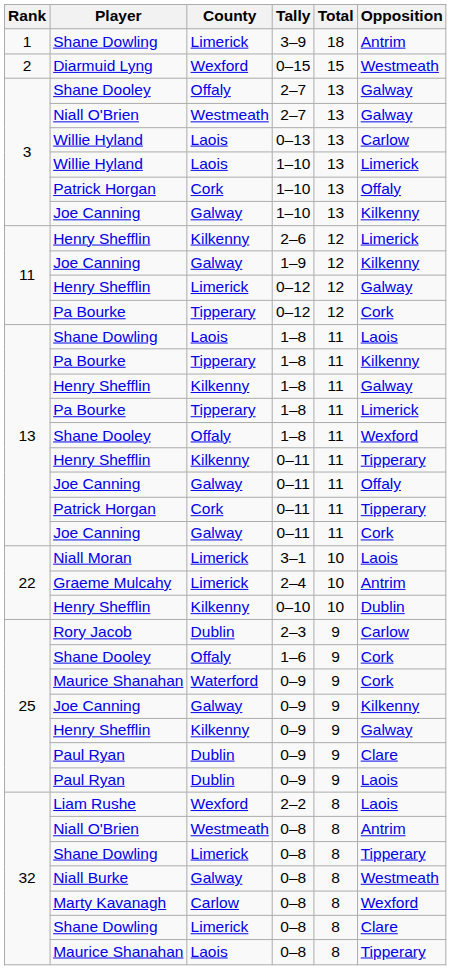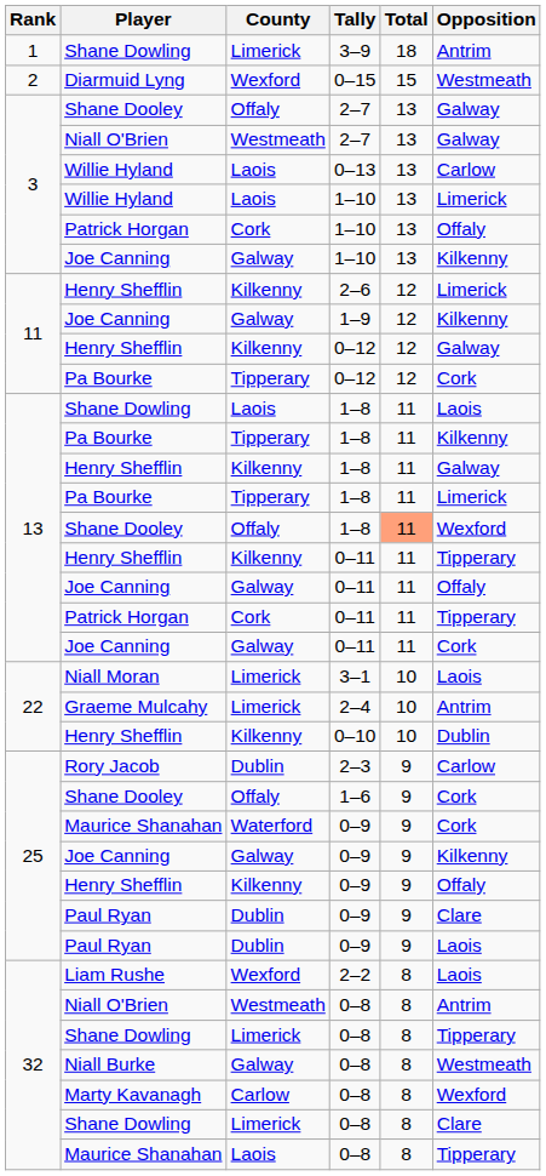 <table class="wikitable">
 <tr>
 <th>Rank</th>
 <th>Player</th>
 <th>County</th>
 <th>Tally</th>
 <th>Total</th>
 <th>Opposition</th>
 </tr>
 <tr>
 <td rowspan=1 align=center>1</td>
 <td><a href='#'>Shane Dowling</a></td>
 <td><a href='#'>Limerick</a></td>
 <td align=center>3–9</td>
 <td align=center>18</td>
 <td><a href='#'>Antrim</a></td>
 </tr>
 <tr>
 <td rowspan=1 align=center>2</td>
 <td><a href='#'>Diarmuid Lyng</a></td>
 <td><a href='#'>Wexford</a></td>
 <td align=center>0–15</td>
 <td align=center>15</td>
 <td><a href='#'>Westmeath</a></td>
 </tr>
 <tr>
 <td rowspan=6 align=center>3</td>
 <td><a href='#'>Shane Dooley</a></td>
 <td><a href='#'>Offaly</a></td>
 <td align=center>2–7</td>
 <td align=center>13</td>
 <td><a href='#'>Galway</a></td>
 </tr>
 <tr>
 <td><a href='#'>Niall O'Brien</a></td>
 <td><a href='#'>Westmeath</a></td>
 <td align=center>2–7</td>
 <td align=center>13</td>
 <td><a href='#'>Galway</a></td>
 </tr>
 <tr>
 <td><a href='#'>Willie Hyland</a></td>
 <td><a href='#'>Laois</a></td>
 <td align=center>0–13</td>
 <td align=center>13</td>
 <td><a href='#'>Carlow</a></td>
 </tr>
 <tr>
 <td><a href='#'>Willie Hyland</a></td>
 <td><a href='#'>Laois</a></td>
 <td align=center>1–10</td>
 <td align=center>13</td>
 <td><a href='#'>Limerick</a></td>
 </tr>
 <tr>
 <td><a href='#'>Patrick Horgan</a></td>
 <td><a href='#'>Cork</a></td>
 <td align=center>1–10</td>
 <td align=center>13</td>
 <td><a href='#'>Offaly</a></td>
 </tr>
 <tr>
 <td><a href='#'>Joe Canning</a></td>
 <td><a href='#'>Galway</a></td>
 <td align=center>1–10</td>
 <td align=center>13</td>
 <td><a href='#'>Kilkenny</a></td>
 </tr>
 <tr>
 <td rowspan=4 align=center>11</td>
 <td><a href='#'>Henry Shefflin</a></td>
 <td><a href='#'>Kilkenny</a></td>
 <td align=center>2–6</td>
 <td align=center>12</td>
 <td><a href='#'>Limerick</a></td>
 </tr>
 <tr>
 <td><a href='#'>Joe Canning</a></td>
 <td><a href='#'>Galway</a></td>
 <td align=center>1–9</td>
 <td align=center>12</td>
 <td><a href='#'>Kilkenny</a></td>
 </tr>
 <tr>
 <td><a href='#'>Henry Shefflin</a></td>
-<td><a href='#'>Limerick</a></td>
+<td><a href='#'>Kilkenny</a></td>
 <td align=center>0–12</td>
 <td align=center>12</td>
 <td><a href='#'>Galway</a></td>
 </tr>
 <tr>
 <td><a href='#'>Pa Bourke</a></td>
 <td><a href='#'>Tipperary</a></td>
 <td align=center>0–12</td>
 <td align=center>12</td>
 <td><a href='#'>Cork</a></td>
 </tr>
 <tr>
 <td rowspan=9 align=center>13</td>
 <td><a href='#'>Shane Dowling</a></td>
 <td><a href='#'>Laois</a></td>
 <td align=center>1–8</td>
 <td align=center>11</td>
 <td><a href='#'>Laois</a></td>
 </tr>
 <tr>
 <td><a href='#'>Pa Bourke</a></td>
 <td><a href='#'>Tipperary</a></td>
 <td align=center>1–8</td>
 <td align=center>11</td>
 <td><a href='#'>Kilkenny</a></td>
 </tr>
 <tr>
 <td><a href='#'>Henry Shefflin</a></td>
 <td><a href='#'>Kilkenny</a></td>
 <td align=center>1–8</td>
 <td align=center>11</td>
 <td><a href='#'>Galway</a></td>
 </tr>
 <tr>
 <td><a href='#'>Pa Bourke</a></td>
 <td><a href='#'>Tipperary</a></td>
 <td align=center>1–8</td>
 <td align=center>11</td>
 <td><a href='#'>Limerick</a></td>
 </tr>
 <tr>
 <td><a href='#'>Shane Dooley</a></td>
 <td><a href='#'>Offaly</a></td>
 <td align=center>1–8</td>
-<td align=center>11</td>
+<td align=center style="background: lightsalmon;">11</td>
 <td><a href='#'>Wexford</a></td>
 </tr>
 <tr>
 <td><a href='#'>Henry Shefflin</a></td>
 <td><a href='#'>Kilkenny</a></td>
 <td align=center>0–11</td>
 <td align=center>11</td>
 <td><a href='#'>Tipperary</a></td>
 </tr>
 <tr>
 <td><a href='#'>Joe Canning</a></td>
 <td><a href='#'>Galway</a></td>
 <td align=center>0–11</td>
 <td align=center>11</td>
 <td><a href='#'>Offaly</a></td>
 </tr>
 <tr>
 <td><a href='#'>Patrick Horgan</a></td>
 <td><a href='#'>Cork</a></td>
 <td align=center>0–11</td>
 <td align=center>11</td>
 <td><a href='#'>Tipperary</a></td>
 </tr>
 <tr>
 <td><a href='#'>Joe Canning</a></td>
 <td><a href='#'>Galway</a></td>
 <td align=center>0–11</td>
 <td align=center>11</td>
 <td><a href='#'>Cork</a></td>
 </tr>
 <tr>
 <td rowspan=3 align=center>22</td>
 <td><a href='#'>Niall Moran</a></td>
 <td><a href='#'>Limerick</a></td>
 <td align=center>3–1</td>
 <td align=center>10</td>
 <td><a href='#'>Laois</a></td>
 </tr>
 <tr>
 <td><a href='#'>Graeme Mulcahy</a></td>
 <td><a href='#'>Limerick</a></td>
 <td align=center>2–4</td>
 <td align=center>10</td>
 <td><a href='#'>Antrim</a></td>
 </tr>
 <tr>
 <td><a href='#'>Henry Shefflin</a></td>
 <td><a href='#'>Kilkenny</a></td>
 <td align=center>0–10</td>
 <td align=center>10</td>
 <td><a href='#'>Dublin</a></td>
 </tr>
 <tr>
 <td rowspan=7 align=center>25</td>
 <td><a href='#'>Rory Jacob</a></td>
 <td><a href='#'>Dublin</a></td>
 <td align=center>2–3</td>
 <td align=center>9</td>
 <td><a href='#'>Carlow</a></td>
 </tr>
 <tr>
 <td><a href='#'>Shane Dooley</a></td>
 <td><a href='#'>Offaly</a></td>
 <td align=center>1–6</td>
 <td align=center>9</td>
 <td><a href='#'>Cork</a></td>
 </tr>
 <tr>
 <td><a href='#'>Maurice Shanahan</a></td>
 <td><a href='#'>Waterford</a></td>
 <td align=center>0–9</td>
 <td align=center>9</td>
 <td><a href='#'>Cork</a></td>
 </tr>
 <tr>
 <td><a href='#'>Joe Canning</a></td>
 <td><a href='#'>Galway</a></td>
 <td align=center>0–9</td>
 <td align=center>9</td>
 <td><a href='#'>Kilkenny</a></td>
 </tr>
 <tr>
 <td><a href='#'>Henry Shefflin</a></td>
 <td><a href='#'>Kilkenny</a></td>
 <td align=center>0–9</td>
 <td align=center>9</td>
-<td><a href='#'>Galway</a></td>
+<td><a href='#'>Offaly</a></td>
 </tr>
 <tr>
 <td><a href='#'>Paul Ryan</a></td>
 <td><a href='#'>Dublin</a></td>
 <td align=center>0–9</td>
 <td align=center>9</td>
 <td><a href='#'>Clare</a></td>
 </tr>
 <tr>
 <td><a href='#'>Paul Ryan</a></td>
 <td><a href='#'>Dublin</a></td>
 <td align=center>0–9</td>
 <td align=center>9</td>
 <td><a href='#'>Laois</a></td>
 </tr>
 <tr>
 <td rowspan=7 align=center>32</td>
 <td><a href='#'>Liam Rushe</a></td>
 <td><a href='#'>Wexford</a></td>
 <td align=center>2–2</td>
 <td align=center>8</td>
 <td><a href='#'>Laois</a></td>
 </tr>
 <tr>
 <td><a href='#'>Niall O'Brien</a></td>
 <td><a href='#'>Westmeath</a></td>
 <td align=center>0–8</td>
 <td align=center>8</td>
 <td><a href='#'>Antrim</a></td>
 </tr>
 <tr>
 <td><a href='#'>Shane Dowling</a></td>
 <td><a href='#'>Limerick</a></td>
 <td align=center>0–8</td>
 <td align=center>8</td>
 <td><a href='#'>Tipperary</a></td>
 </tr>
 <tr>
 <td><a href='#'>Niall Burke</a></td>
 <td><a href='#'>Galway</a></td>
 <td align=center>0–8</td>
 <td align=center>8</td>
 <td><a href='#'>Westmeath</a></td>
 </tr>
 <tr>
 <td><a href='#'>Marty Kavanagh</a></td>
 <td><a href='#'>Carlow</a></td>
 <td align=center>0–8</td>
 <td align=center>8</td>
 <td><a href='#'>Wexford</a></td>
 </tr>
 <tr>
 <td><a href='#'>Shane Dowling</a></td>
 <td><a href='#'>Limerick</a></td>
 <td align=center>0–8</td>
 <td align=center>8</td>
 <td><a href='#'>Clare</a></td>
 </tr>
 <tr>
 <td><a href='#'>Maurice Shanahan</a></td>
 <td><a href='#'>Laois</a></td>
 <td align=center>0–8</td>
 <td align=center>8</td>
 <td><a href='#'>Tipperary</a></td>
 </tr>
 </table>
